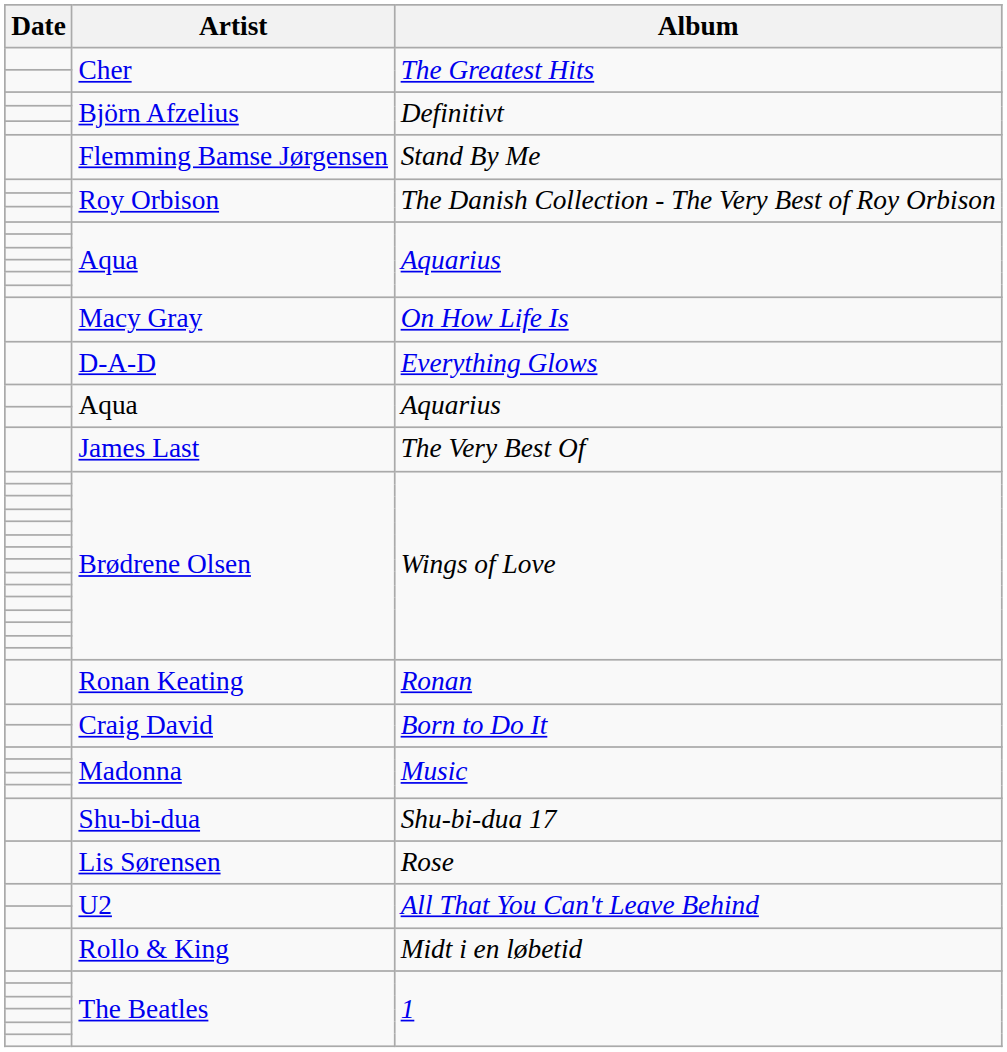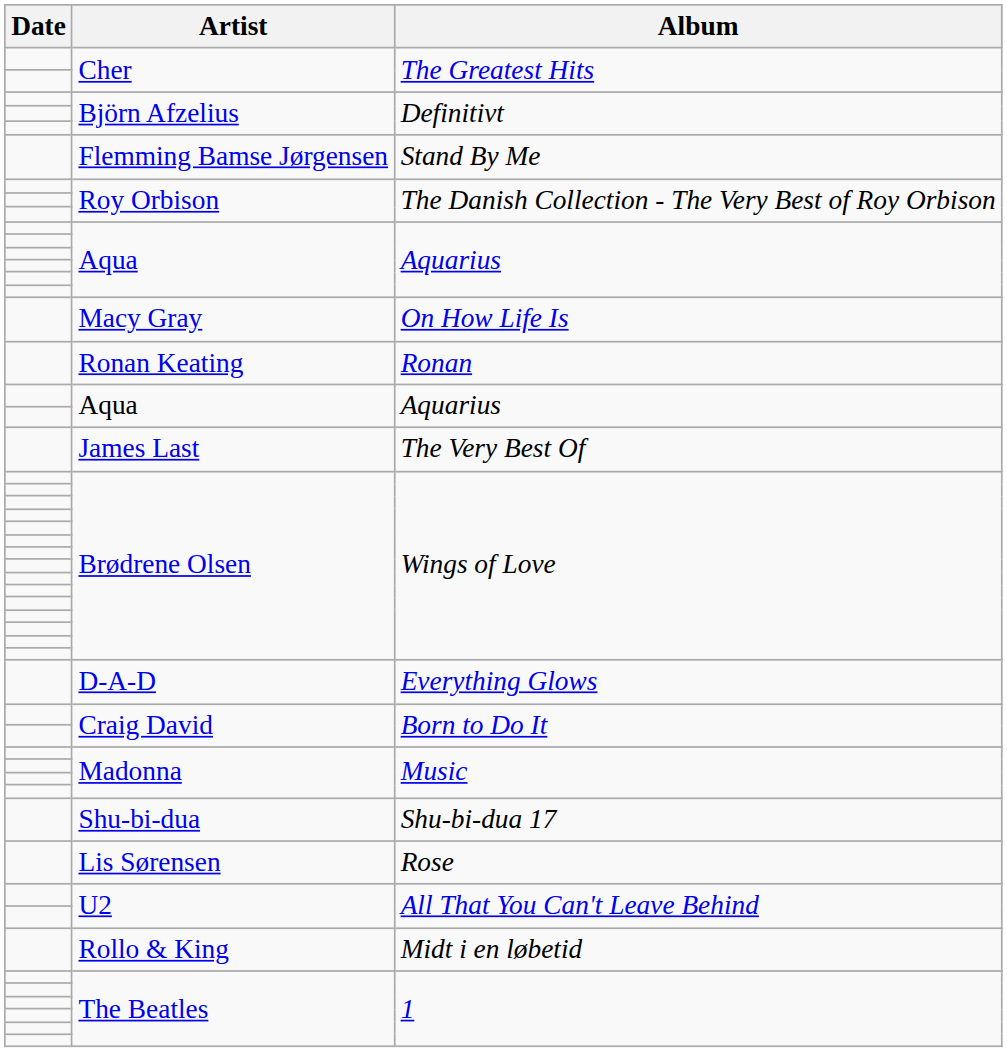 <table class="sortable wikitable">
 <tr>
 <th>Date</th>
 <th>Artist</th>
 <th>Album</th>
 </tr>
 <tr>
 <td></td>
 <td rowspan="2"><a href='#'>Cher</a></td>
 <td rowspan="2"><em><a href='#'>The Greatest Hits</a></em></td>
 </tr>
 <tr>
 <td></td>
 </tr>
 <tr>
 <td></td>
 <td rowspan="3"><a href='#'>Björn Afzelius</a></td>
 <td rowspan="3"><em>Definitivt</em></td>
 </tr>
 <tr>
 <td></td>
 </tr>
 <tr>
 <td></td>
 </tr>
 <tr>
 <td></td>
 <td><a href='#'>Flemming Bamse Jørgensen</a></td>
 <td><em>Stand By Me</em></td>
 </tr>
 <tr>
 <td></td>
 <td rowspan="3"><a href='#'>Roy Orbison</a></td>
 <td rowspan="3"><em>The Danish Collection - The Very Best of Roy Orbison</em></td>
 </tr>
 <tr>
 <td></td>
 </tr>
 <tr>
 <td></td>
 </tr>
 <tr>
 <td></td>
 <td rowspan="6"><a href='#'>Aqua</a></td>
 <td rowspan="6"><em><a href='#'>Aquarius</a></em></td>
 </tr>
 <tr>
 <td></td>
 </tr>
 <tr>
 <td></td>
 </tr>
 <tr>
 <td></td>
 </tr>
 <tr>
 <td></td>
 </tr>
 <tr>
 <td></td>
 </tr>
 <tr>
 <td></td>
 <td><a href='#'>Macy Gray</a></td>
 <td><em><a href='#'>On How Life Is</a></em></td>
 </tr>
 <tr>
 <td></td>
-<td><a href='#'>D-A-D</a></td>
-<td><em><a href='#'>Everything Glows</a></em></td>
+<td><a href='#'>Ronan Keating</a></td>
+<td><em><a href='#'>Ronan</a></em></td>
 </tr>
 <tr>
 <td></td>
 <td rowspan="2">Aqua</td>
 <td rowspan="2"><em>Aquarius</em></td>
 </tr>
 <tr>
 <td></td>
 </tr>
 <tr>
 <td></td>
 <td><a href='#'>James Last</a></td>
 <td><em>The Very Best Of</em></td>
 </tr>
 <tr>
 <td></td>
 <td rowspan="15"><a href='#'>Brødrene Olsen</a></td>
 <td rowspan="15"><em>Wings of Love</em></td>
 </tr>
 <tr>
 <td></td>
 </tr>
 <tr>
 <td></td>
 </tr>
 <tr>
 <td></td>
 </tr>
 <tr>
 <td></td>
 </tr>
 <tr>
 <td></td>
 </tr>
 <tr>
 <td></td>
 </tr>
 <tr>
 <td></td>
 </tr>
 <tr>
 <td></td>
 </tr>
 <tr>
 <td></td>
 </tr>
 <tr>
 <td></td>
 </tr>
 <tr>
 <td></td>
 </tr>
 <tr>
 <td></td>
 </tr>
 <tr>
 <td></td>
 </tr>
 <tr>
 <td></td>
 </tr>
 <tr>
 <td></td>
-<td><a href='#'>Ronan Keating</a></td>
-<td><em><a href='#'>Ronan</a></em></td>
+<td><a href='#'>D-A-D</a></td>
+<td><em><a href='#'>Everything Glows</a></em></td>
 </tr>
 <tr>
 <td></td>
 <td rowspan="2"><a href='#'>Craig David</a></td>
 <td rowspan="2"><em><a href='#'>Born to Do It</a></em></td>
 </tr>
 <tr>
 <td></td>
 </tr>
 <tr>
 <td></td>
 <td rowspan="4"><a href='#'>Madonna</a></td>
 <td rowspan="4"><em><a href='#'>Music</a></em></td>
 </tr>
 <tr>
 <td></td>
 </tr>
 <tr>
 <td></td>
 </tr>
 <tr>
 <td></td>
 </tr>
 <tr>
 <td></td>
 <td><a href='#'>Shu-bi-dua</a></td>
 <td><em>Shu-bi-dua 17</em></td>
 </tr>
 <tr>
 <td></td>
 <td><a href='#'>Lis Sørensen</a></td>
 <td><em>Rose</em></td>
 </tr>
 <tr>
 <td></td>
 <td rowspan="2"><a href='#'>U2</a></td>
 <td rowspan="2"><em><a href='#'>All That You Can't Leave Behind</a></em></td>
 </tr>
 <tr>
 <td></td>
 </tr>
 <tr>
 <td></td>
 <td><a href='#'>Rollo & King</a></td>
 <td><em>Midt i en løbetid</em></td>
 </tr>
 <tr>
 <td></td>
 <td rowspan="6"><a href='#'>The Beatles</a></td>
 <td rowspan="6"><em><a href='#'>1</a></em></td>
 </tr>
 <tr>
 <td></td>
 </tr>
 <tr>
 <td></td>
 </tr>
 <tr>
 <td></td>
 </tr>
 <tr>
 <td></td>
 </tr>
 <tr>
 <td></td>
 </tr>
 </table>
